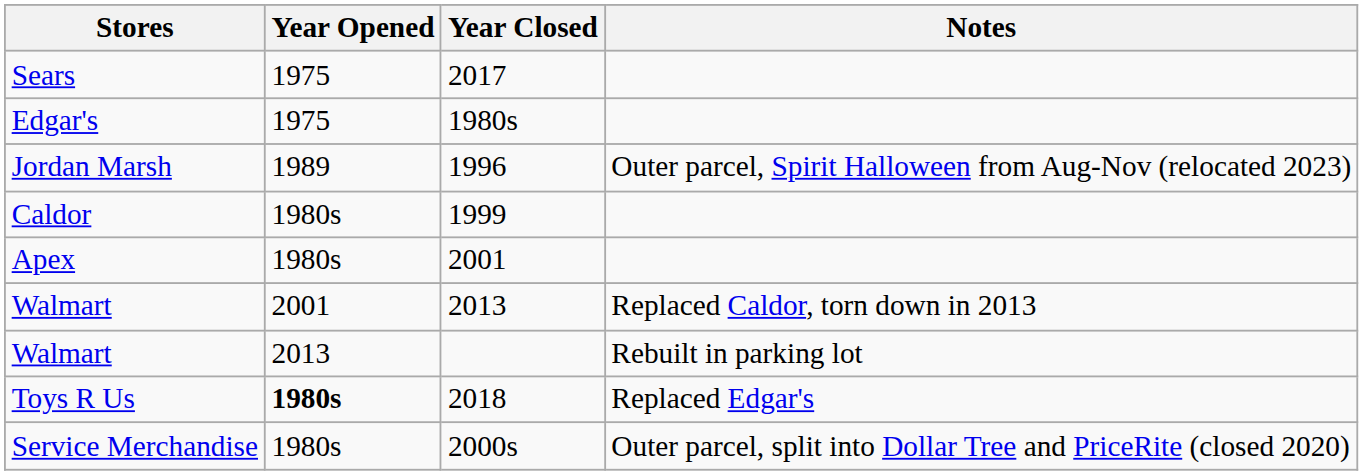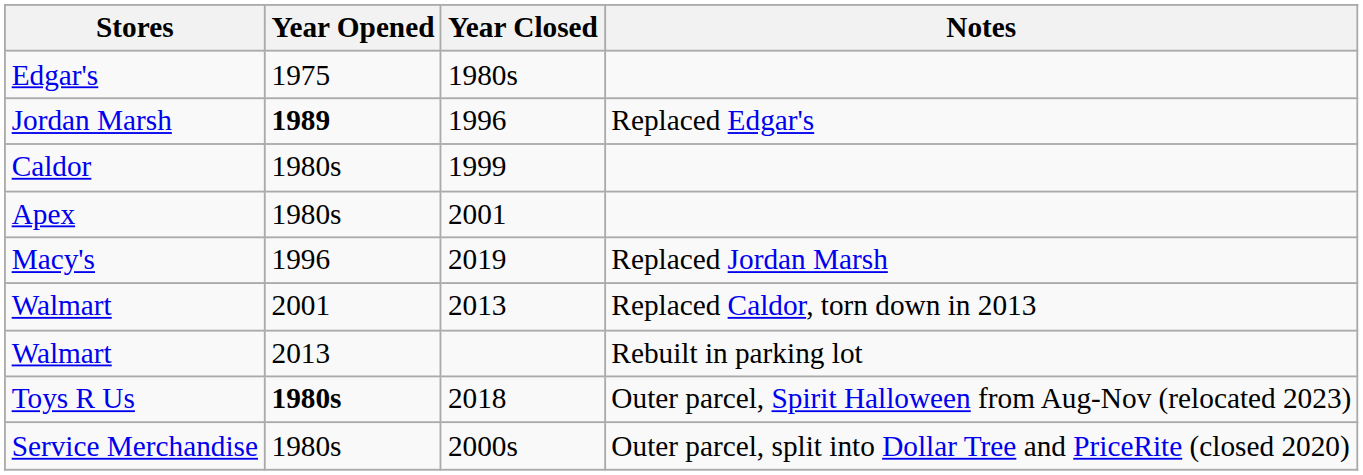 <table class="wikitable">
 <tr>
 <th>Stores</th>
 <th>Year Opened</th>
 <th>Year Closed</th>
 <th>Notes</th>
-</tr>
-<tr>
-<td><a href='#'>Sears</a></td>
-<td>1975</td>
-<td>2017</td>
-<td></td>
 </tr>
 <tr>
 <td><a href='#'>Edgar's</a></td>
 <td>1975</td>
 <td>1980s</td>
 <td></td>
 </tr>
 <tr>
 <td><a href='#'>Jordan Marsh</a></td>
-<td>1989</td>
+<td><strong>1989</strong></td>
 <td>1996</td>
-<td>Outer parcel, <a href='#'>Spirit Halloween</a> from Aug-Nov (relocated 2023)</td>
+<td>Replaced <a href='#'>Edgar's</a></td>
 </tr>
 <tr>
 <td><a href='#'>Caldor</a></td>
 <td>1980s</td>
 <td>1999</td>
 <td></td>
 </tr>
 <tr>
 <td><a href='#'>Apex</a></td>
 <td>1980s</td>
 <td>2001</td>
 <td></td>
+</tr>
+<tr>
+<td><a href='#'>Macy's</a></td>
+<td>1996</td>
+<td>2019</td>
+<td>Replaced <a href='#'>Jordan Marsh</a></td>
 </tr>
 <tr>
 <td><a href='#'>Walmart</a></td>
 <td>2001</td>
 <td>2013</td>
 <td>Replaced <a href='#'>Caldor</a>, torn down in 2013</td>
 </tr>
 <tr>
 <td><a href='#'>Walmart</a></td>
 <td>2013</td>
 <td></td>
 <td>Rebuilt in parking lot</td>
 </tr>
 <tr>
 <td><a href='#'>Toys R Us</a></td>
 <td><strong>1980s</strong></td>
 <td>2018</td>
-<td>Replaced <a href='#'>Edgar's</a></td>
+<td>Outer parcel, <a href='#'>Spirit Halloween</a> from Aug-Nov (relocated 2023)</td>
 </tr>
 <tr>
 <td><a href='#'>Service Merchandise</a></td>
 <td>1980s</td>
 <td>2000s</td>
 <td>Outer parcel, split into <a href='#'>Dollar Tree</a> and <a href='#'>PriceRite</a> (closed 2020)</td>
 </tr>
 </table>
